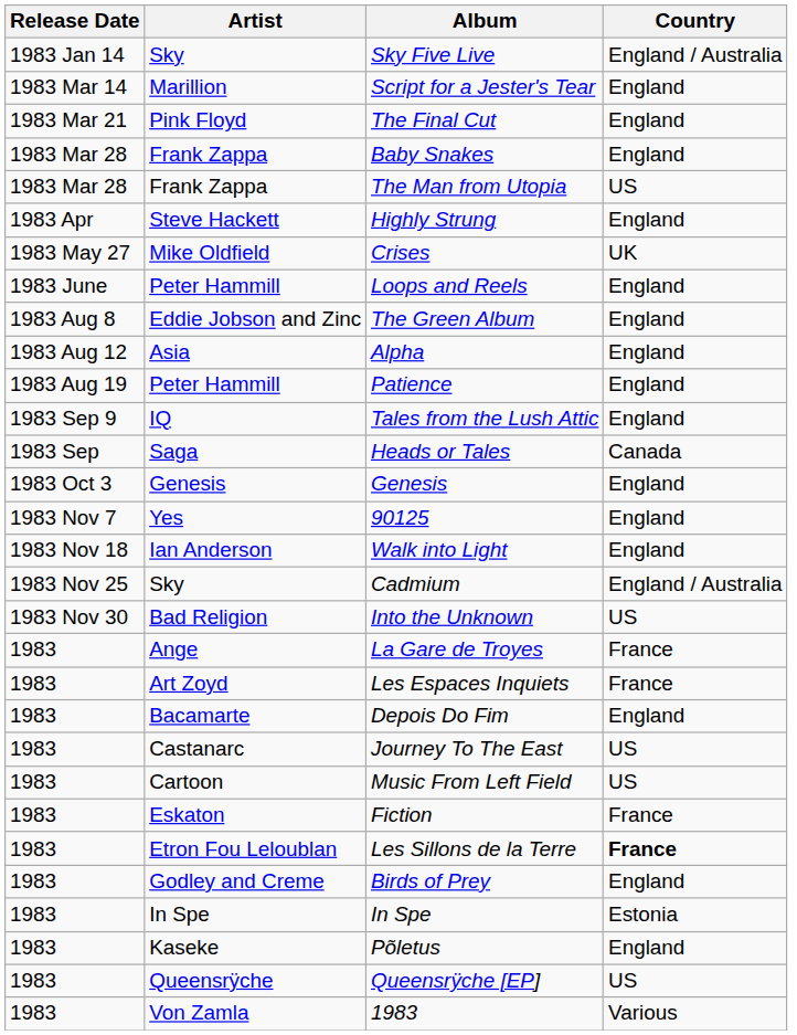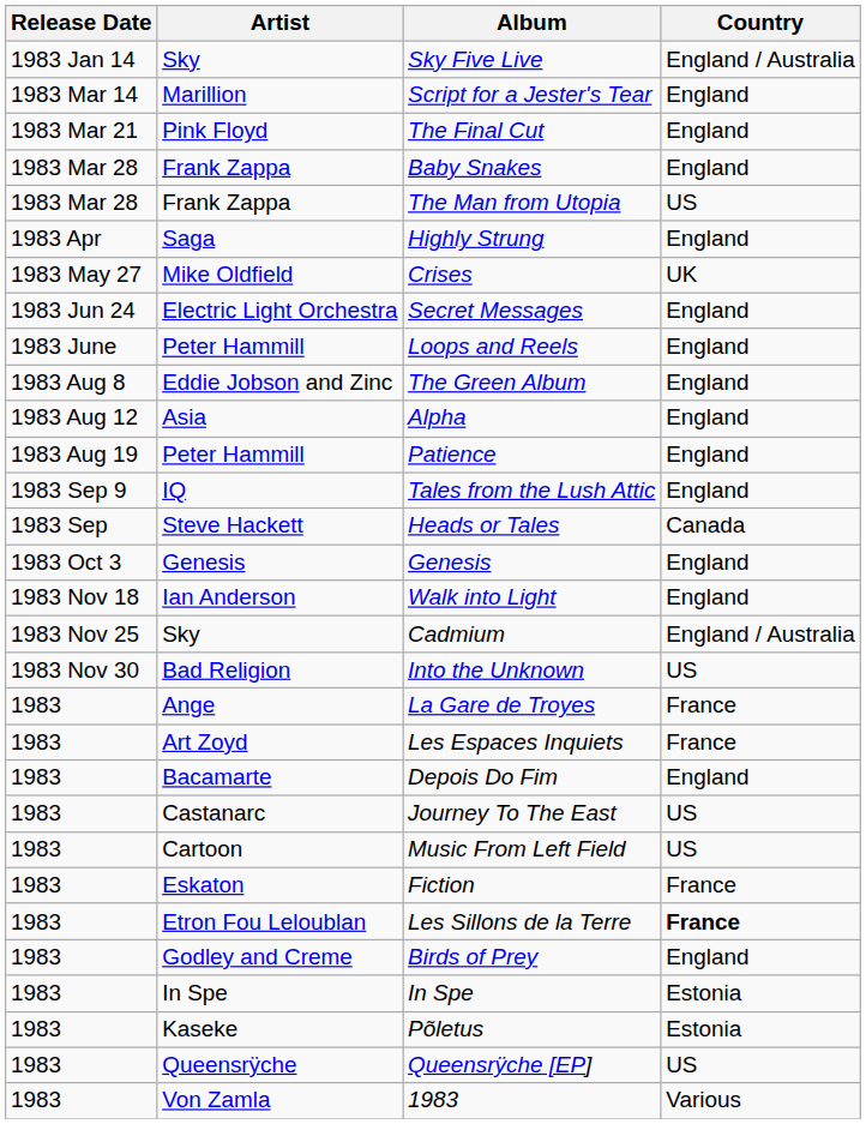 <table class="wikitable">
 <tr>
 <th align="center">Release Date</th>
 <th align="center">Artist</th>
 <th align="center">Album</th>
 <th align="center">Country</th>
 </tr>
 <tr>
 <td>1983 Jan 14</td>
 <td><a href='#'>Sky</a></td>
 <td><em><a href='#'>Sky Five Live</a></em></td>
 <td>England / Australia</td>
 </tr>
 <tr>
 <td>1983 Mar 14</td>
 <td><a href='#'>Marillion</a></td>
 <td><em><a href='#'>Script for a Jester's Tear</a></em></td>
 <td>England</td>
 </tr>
 <tr>
 <td>1983 Mar 21</td>
 <td><a href='#'>Pink Floyd</a></td>
 <td><em><a href='#'>The Final Cut</a></em></td>
 <td>England</td>
 </tr>
 <tr>
 <td>1983 Mar 28</td>
 <td><a href='#'>Frank Zappa</a></td>
 <td><em><a href='#'>Baby Snakes</a></em></td>
 <td>England</td>
 </tr>
 <tr>
 <td>1983 Mar 28</td>
 <td>Frank Zappa</td>
 <td><em><a href='#'>The Man from Utopia</a></em></td>
 <td>US</td>
 </tr>
 <tr>
 <td>1983 Apr</td>
-<td><a href='#'>Steve Hackett</a></td>
+<td><a href='#'>Saga</a></td>
 <td><em><a href='#'>Highly Strung</a></em></td>
 <td>England</td>
 </tr>
 <tr>
 <td>1983 May 27</td>
 <td><a href='#'>Mike Oldfield</a></td>
 <td><em><a href='#'>Crises</a></em></td>
 <td>UK</td>
+</tr>
+<tr>
+<td>1983 Jun 24</td>
+<td><a href='#'>Electric Light Orchestra</a></td>
+<td><em><a href='#'>Secret Messages</a></em></td>
+<td>England</td>
 </tr>
 <tr>
 <td>1983 June</td>
 <td><a href='#'>Peter Hammill</a></td>
 <td><em><a href='#'>Loops and Reels</a></em></td>
 <td>England</td>
 </tr>
 <tr>
 <td>1983 Aug 8</td>
 <td><a href='#'>Eddie Jobson</a> and Zinc</td>
 <td><em><a href='#'>The Green Album</a></em></td>
 <td>England</td>
 </tr>
 <tr>
 <td>1983 Aug 12</td>
 <td><a href='#'>Asia</a></td>
 <td><em><a href='#'>Alpha</a></em></td>
 <td>England</td>
 </tr>
 <tr>
 <td>1983 Aug 19</td>
 <td><a href='#'>Peter Hammill</a></td>
 <td><em><a href='#'>Patience</a></em></td>
 <td>England</td>
 </tr>
 <tr>
 <td>1983 Sep 9</td>
 <td><a href='#'>IQ</a></td>
 <td><em><a href='#'>Tales from the Lush Attic</a></em></td>
 <td>England</td>
 </tr>
 <tr>
 <td>1983 Sep</td>
-<td><a href='#'>Saga</a></td>
+<td><a href='#'>Steve Hackett</a></td>
 <td><em><a href='#'>Heads or Tales</a></em></td>
 <td>Canada</td>
 </tr>
 <tr>
 <td>1983 Oct 3</td>
 <td><a href='#'>Genesis</a></td>
 <td><em><a href='#'>Genesis</a></em></td>
-<td>England</td>
-</tr>
-<tr>
-<td>1983 Nov 7</td>
-<td><a href='#'>Yes</a></td>
-<td><em><a href='#'>90125</a></em></td>
 <td>England</td>
 </tr>
 <tr>
 <td>1983 Nov 18</td>
 <td><a href='#'>Ian Anderson</a></td>
 <td><em><a href='#'>Walk into Light</a></em></td>
 <td>England</td>
 </tr>
 <tr>
 <td>1983 Nov 25</td>
 <td>Sky</td>
 <td><em>Cadmium</em></td>
 <td>England / Australia</td>
 </tr>
 <tr>
 <td>1983 Nov 30</td>
 <td><a href='#'>Bad Religion</a></td>
 <td><em><a href='#'>Into the Unknown</a></em></td>
 <td>US</td>
 </tr>
 <tr>
 <td>1983</td>
 <td><a href='#'>Ange</a></td>
 <td><em><a href='#'>La Gare de Troyes</a></em></td>
 <td>France</td>
 </tr>
 <tr>
 <td>1983</td>
 <td><a href='#'>Art Zoyd</a></td>
 <td><em>Les Espaces Inquiets</em></td>
 <td>France</td>
 </tr>
 <tr>
 <td>1983</td>
 <td><a href='#'>Bacamarte</a></td>
 <td><em>Depois Do Fim</em></td>
 <td>England</td>
 </tr>
 <tr>
 <td>1983</td>
 <td>Castanarc</td>
 <td><em>Journey To The East</em></td>
 <td>US</td>
 </tr>
 <tr>
 <td>1983</td>
 <td>Cartoon</td>
 <td><em>Music From Left Field</em></td>
 <td>US</td>
 </tr>
 <tr>
 <td>1983</td>
 <td><a href='#'>Eskaton</a></td>
 <td><em>Fiction</em></td>
 <td>France</td>
 </tr>
 <tr>
 <td>1983</td>
 <td><a href='#'>Etron Fou Leloublan</a></td>
 <td><em>Les Sillons de la Terre</em></td>
 <td><strong>France</strong></td>
 </tr>
 <tr>
 <td>1983</td>
 <td><a href='#'>Godley and Creme</a></td>
 <td><em><a href='#'>Birds of Prey</a></em></td>
 <td>England</td>
 </tr>
 <tr>
 <td>1983</td>
 <td>In Spe</td>
 <td><em>In Spe</em></td>
 <td>Estonia</td>
 </tr>
 <tr>
 <td>1983</td>
 <td>Kaseke</td>
 <td><em>Põletus</em></td>
-<td>England</td>
+<td>Estonia</td>
 </tr>
 <tr>
 <td>1983</td>
 <td><a href='#'>Queensrÿche</a></td>
 <td><em><a href='#'>Queensrÿche [EP</a>]</em></td>
 <td>US</td>
 </tr>
 <tr>
 <td>1983</td>
 <td><a href='#'>Von Zamla</a></td>
 <td><em>1983</em></td>
 <td>Various</td>
 </tr>
 <tr>
 </tr>
 </table>
